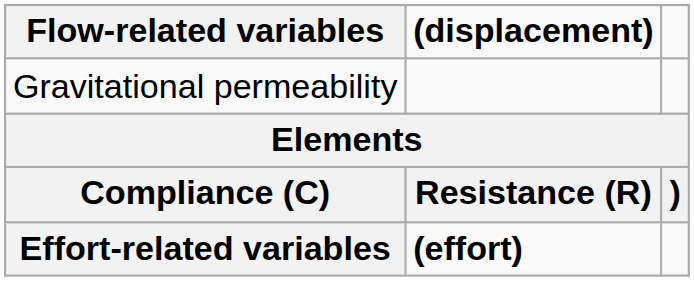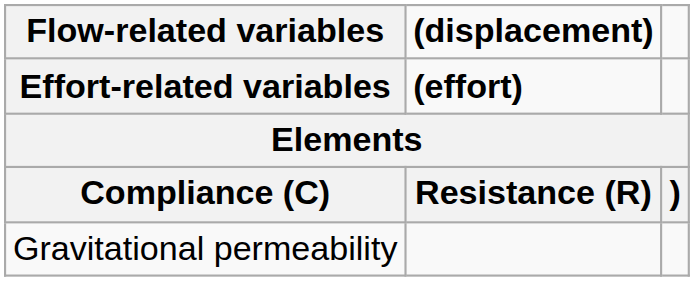 <table class="wikitable">
 <tr>
 <th>Flow-related variables</th>
 <td> <strong>(displacement)</strong></td>
 <td></td>
 </tr>
 <tr>
-<td>Gravitational permeability<br></td>
-<td></td>
+<th>Effort-related variables</th>
+<td> <strong>(effort)</strong></td>
 <td></td>
 </tr>
 <tr>
 <th colspan="3">Elements</th>
 </tr>
 <tr>
 <th>Compliance (C)</th>
 <th>Resistance (R)</th>
 <th>)</th>
 </tr>
 <tr>
-<th>Effort-related variables</th>
-<td> <strong>(effort)</strong></td>
+<td>Gravitational permeability<br></td>
+<td></td>
 <td></td>
 </tr>
 </table>
